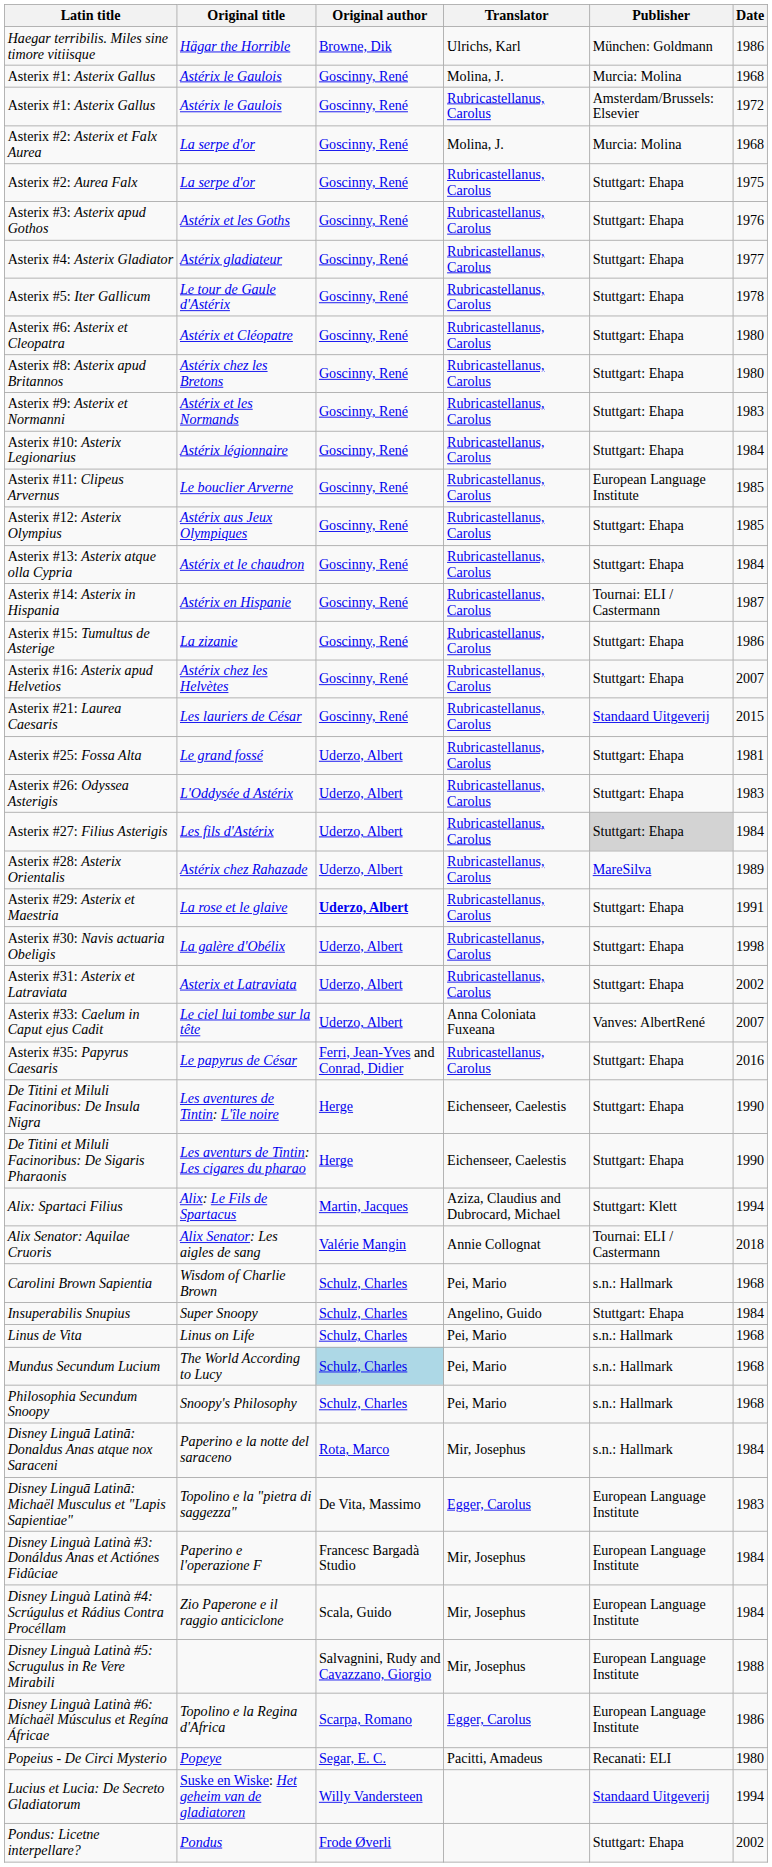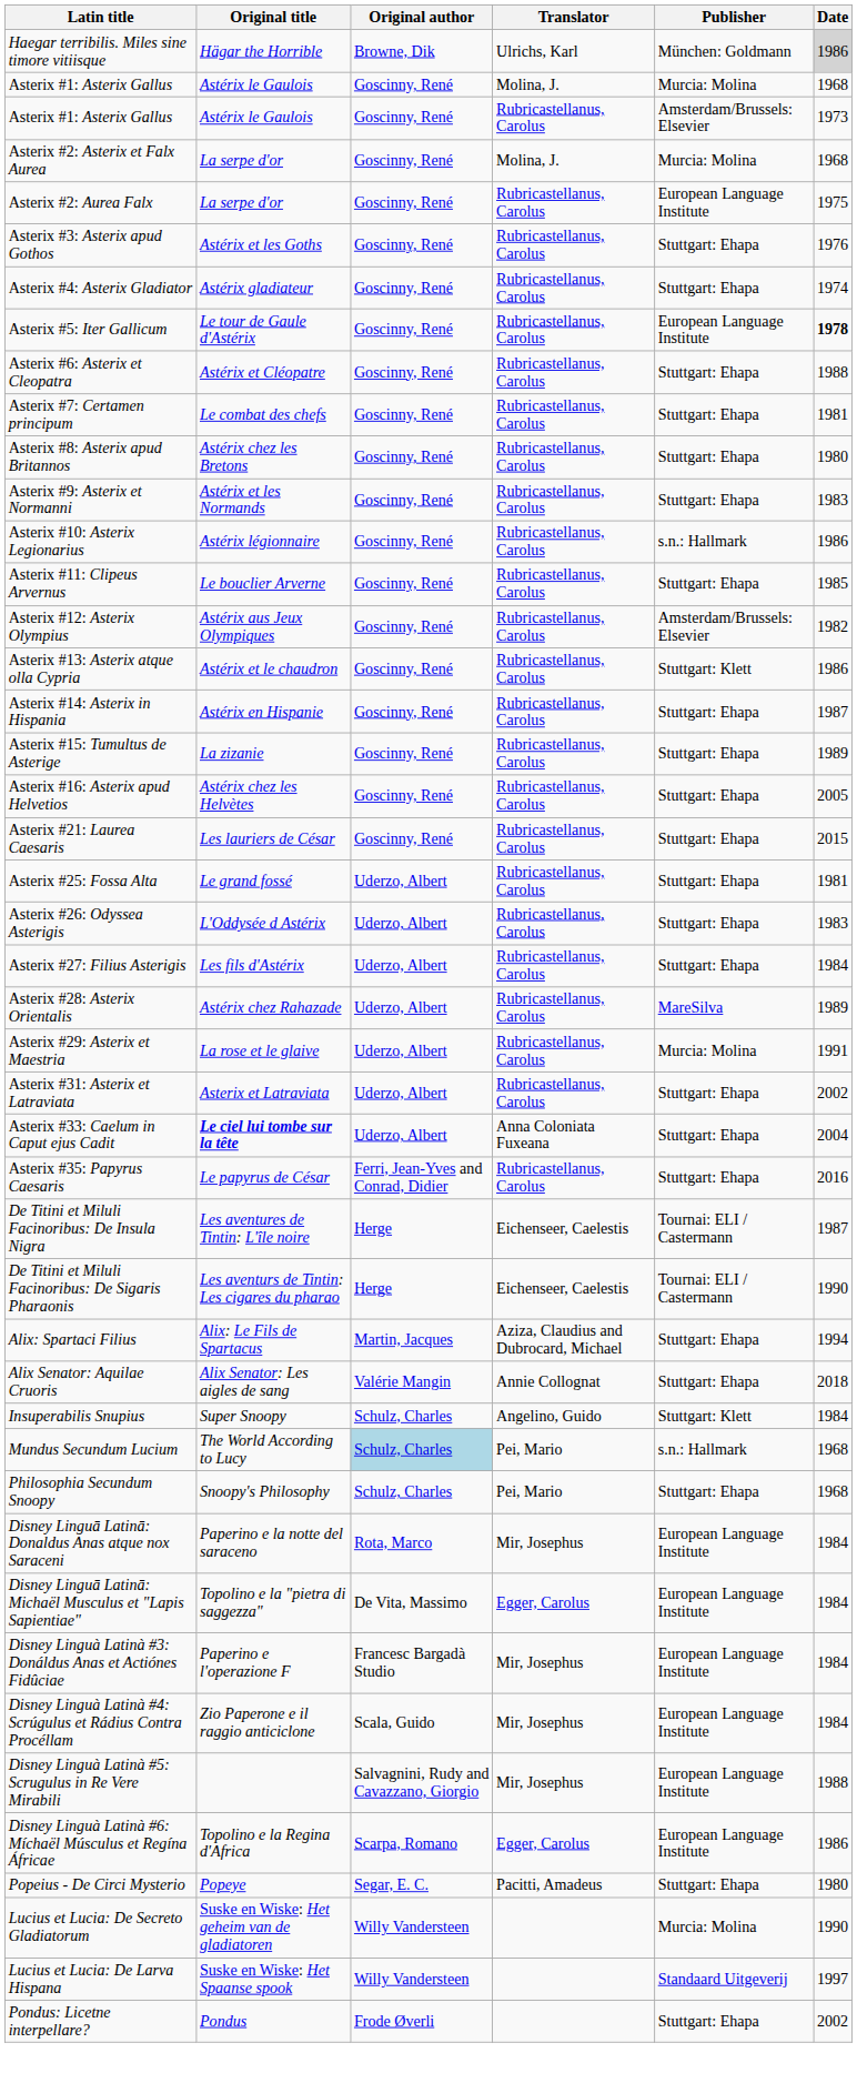 <table class="wikitable sortable" border="0">
 <tr>
 <th scope="col">Latin title</th>
 <th scope="col">Original title</th>
 <th scope="col">Original author</th>
 <th scope="col">Translator</th>
 <th scope="col" class="unsortable">Publisher</th>
 <th scope="col">Date</th>
 </tr>
 <tr>
 <td><em>Haegar terribilis. Miles sine timore vitiisque</em></td>
 <td><em><a href='#'>Hägar the Horrible</a></em></td>
 <td><a href='#'>Browne, Dik</a></td>
 <td>Ulrichs, Karl</td>
 <td>München: Goldmann</td>
-<td>1986</td>
+<td style="background: lightgrey;">1986</td>
 </tr>
 <tr>
 <td>Asterix #1: <em>Asterix Gallus</em></td>
 <td><em><a href='#'>Astérix le Gaulois</a></em></td>
 <td><a href='#'>Goscinny, René</a></td>
 <td>Molina, J.</td>
 <td>Murcia: Molina</td>
 <td>1968</td>
 </tr>
 <tr>
 <td>Asterix #1: <em>Asterix Gallus</em></td>
 <td><em><a href='#'>Astérix le Gaulois</a></em></td>
 <td><a href='#'>Goscinny, René</a></td>
 <td><a href='#'>Rubricastellanus, Carolus</a></td>
 <td>Amsterdam/Brussels: Elsevier</td>
-<td>1972</td>
+<td>1973</td>
 </tr>
 <tr>
 <td>Asterix #2: <em>Asterix et Falx Aurea</em></td>
 <td><em><a href='#'>La serpe d'or</a></em></td>
 <td><a href='#'>Goscinny, René</a></td>
 <td>Molina, J.</td>
 <td>Murcia: Molina</td>
 <td>1968</td>
 </tr>
 <tr>
 <td>Asterix #2: <em>Aurea Falx</em></td>
 <td><em><a href='#'>La serpe d'or</a></em></td>
 <td><a href='#'>Goscinny, René</a></td>
 <td><a href='#'>Rubricastellanus, Carolus</a></td>
-<td>Stuttgart: Ehapa</td>
+<td>European Language Institute</td>
 <td>1975</td>
 </tr>
 <tr>
 <td>Asterix #3: <em>Asterix apud Gothos</em></td>
 <td><em><a href='#'>Astérix et les Goths</a></em></td>
 <td><a href='#'>Goscinny, René</a></td>
 <td><a href='#'>Rubricastellanus, Carolus</a></td>
 <td>Stuttgart: Ehapa</td>
 <td>1976</td>
 </tr>
 <tr>
 <td>Asterix #4: <em>Asterix Gladiator</em></td>
 <td><em><a href='#'>Astérix gladiateur</a></em></td>
 <td><a href='#'>Goscinny, René</a></td>
 <td><a href='#'>Rubricastellanus, Carolus</a></td>
 <td>Stuttgart: Ehapa</td>
-<td>1977</td>
+<td>1974</td>
 </tr>
 <tr>
 <td>Asterix #5: <em>Iter Gallicum</em></td>
 <td><em><a href='#'>Le tour de Gaule d'Astérix</a></em></td>
 <td><a href='#'>Goscinny, René</a></td>
 <td><a href='#'>Rubricastellanus, Carolus</a></td>
-<td>Stuttgart: Ehapa</td>
-<td>1978</td>
+<td>European Language Institute</td>
+<td><strong>1978</strong></td>
 </tr>
 <tr>
 <td>Asterix #6: <em>Asterix et Cleopatra</em></td>
 <td><em><a href='#'>Astérix et Cléopatre</a></em></td>
 <td><a href='#'>Goscinny, René</a></td>
 <td><a href='#'>Rubricastellanus, Carolus</a></td>
 <td>Stuttgart: Ehapa</td>
-<td>1980</td>
+<td>1988</td>
+</tr>
+<tr>
+<td>Asterix #7: <em>Certamen principum</em></td>
+<td><em><a href='#'>Le combat des chefs</a></em></td>
+<td><a href='#'>Goscinny, René</a></td>
+<td><a href='#'>Rubricastellanus, Carolus</a></td>
+<td>Stuttgart: Ehapa</td>
+<td>1981</td>
 </tr>
 <tr>
 <td>Asterix #8: <em>Asterix apud Britannos</em></td>
 <td><em><a href='#'>Astérix chez les Bretons</a></em></td>
 <td><a href='#'>Goscinny, René</a></td>
 <td><a href='#'>Rubricastellanus, Carolus</a></td>
 <td>Stuttgart: Ehapa</td>
 <td>1980</td>
 </tr>
 <tr>
 <td>Asterix #9: <em>Asterix et Normanni</em></td>
 <td><em><a href='#'>Astérix et les Normands</a></em></td>
 <td><a href='#'>Goscinny, René</a></td>
 <td><a href='#'>Rubricastellanus, Carolus</a></td>
 <td>Stuttgart: Ehapa</td>
 <td>1983</td>
 </tr>
 <tr>
 <td>Asterix #10: <em>Asterix Legionarius</em></td>
 <td><em><a href='#'>Astérix légionnaire</a></em></td>
 <td><a href='#'>Goscinny, René</a></td>
 <td><a href='#'>Rubricastellanus, Carolus</a></td>
-<td>Stuttgart: Ehapa</td>
-<td>1984</td>
+<td>s.n.: Hallmark</td>
+<td>1986</td>
 </tr>
 <tr>
 <td>Asterix #11: <em>Clipeus Arvernus</em></td>
 <td><em><a href='#'>Le bouclier Arverne</a></em></td>
 <td><a href='#'>Goscinny, René</a></td>
 <td><a href='#'>Rubricastellanus, Carolus</a></td>
-<td>European Language Institute</td>
+<td>Stuttgart: Ehapa</td>
 <td>1985</td>
 </tr>
 <tr>
 <td>Asterix #12: <em>Asterix Olympius</em></td>
 <td><em><a href='#'>Astérix aus Jeux Olympiques</a></em></td>
 <td><a href='#'>Goscinny, René</a></td>
 <td><a href='#'>Rubricastellanus, Carolus</a></td>
-<td>Stuttgart: Ehapa</td>
-<td>1985</td>
+<td>Amsterdam/Brussels: Elsevier</td>
+<td>1982</td>
 </tr>
 <tr>
 <td>Asterix #13: <em>Asterix atque olla Cypria</em></td>
 <td><em><a href='#'>Astérix et le chaudron</a></em></td>
 <td><a href='#'>Goscinny, René</a></td>
 <td><a href='#'>Rubricastellanus, Carolus</a></td>
-<td>Stuttgart: Ehapa</td>
-<td>1984</td>
+<td>Stuttgart: Klett</td>
+<td>1986</td>
 </tr>
 <tr>
 <td>Asterix #14: <em>Asterix in Hispania</em></td>
 <td><em><a href='#'>Astérix en Hispanie</a></em></td>
 <td><a href='#'>Goscinny, René</a></td>
 <td><a href='#'>Rubricastellanus, Carolus</a></td>
-<td>Tournai: ELI / Castermann</td>
+<td>Stuttgart: Ehapa</td>
 <td>1987</td>
 </tr>
 <tr>
 <td>Asterix #15: <em>Tumultus de Asterige</em></td>
 <td><em><a href='#'>La zizanie</a></em></td>
 <td><a href='#'>Goscinny, René</a></td>
 <td><a href='#'>Rubricastellanus, Carolus</a></td>
 <td>Stuttgart: Ehapa</td>
-<td>1986</td>
+<td>1989</td>
 </tr>
 <tr>
 <td>Asterix #16: <em>Asterix apud Helvetios</em></td>
 <td><em><a href='#'>Astérix chez les Helvètes</a></em></td>
 <td><a href='#'>Goscinny, René</a></td>
 <td><a href='#'>Rubricastellanus, Carolus</a></td>
 <td>Stuttgart: Ehapa</td>
-<td>2007</td>
+<td>2005</td>
 </tr>
 <tr>
 <td>Asterix #21: <em>Laurea Caesaris</em></td>
 <td><em><a href='#'>Les lauriers de César</a></em></td>
 <td><a href='#'>Goscinny, René</a></td>
 <td><a href='#'>Rubricastellanus, Carolus</a></td>
-<td><a href='#'>Standaard Uitgeverij</a></td>
+<td>Stuttgart: Ehapa</td>
 <td>2015</td>
 </tr>
 <tr>
 <td>Asterix #25: <em>Fossa Alta</em></td>
 <td><em><a href='#'>Le grand fossé</a></em></td>
 <td><a href='#'>Uderzo, Albert</a></td>
 <td><a href='#'>Rubricastellanus, Carolus</a></td>
 <td>Stuttgart: Ehapa</td>
 <td>1981</td>
 </tr>
 <tr>
 <td>Asterix #26: <em>Odyssea Asterigis</em></td>
 <td><em><a href='#'>L'Oddysée d Astérix</a></em></td>
 <td><a href='#'>Uderzo, Albert</a></td>
 <td><a href='#'>Rubricastellanus, Carolus</a></td>
 <td>Stuttgart: Ehapa</td>
 <td>1983</td>
 </tr>
 <tr>
 <td>Asterix #27: <em>Filius Asterigis</em></td>
 <td><em><a href='#'>Les fils d'Astérix</a></em></td>
 <td><a href='#'>Uderzo, Albert</a></td>
 <td><a href='#'>Rubricastellanus, Carolus</a></td>
-<td style="background: lightgrey;">Stuttgart: Ehapa</td>
+<td>Stuttgart: Ehapa</td>
 <td>1984</td>
 </tr>
 <tr>
 <td>Asterix #28: <em>Asterix Orientalis</em></td>
 <td><em><a href='#'>Astérix chez Rahazade</a></em></td>
 <td><a href='#'>Uderzo, Albert</a></td>
 <td><a href='#'>Rubricastellanus, Carolus</a></td>
 <td><a href='#'>MareSilva</a></td>
 <td>1989</td>
 </tr>
 <tr>
 <td>Asterix #29: <em>Asterix et Maestria</em></td>
 <td><em><a href='#'>La rose et le glaive</a></em></td>
-<td><strong><a href='#'>Uderzo, Albert</a></strong></td>
-<td><a href='#'>Rubricastellanus, Carolus</a></td>
-<td>Stuttgart: Ehapa</td>
-<td>1991</td>
-</tr>
-<tr>
-<td>Asterix #30: <em>Navis actuaria Obeligis</em></td>
-<td><em><a href='#'>La galère d'Obélix</a></em></td>
 <td><a href='#'>Uderzo, Albert</a></td>
 <td><a href='#'>Rubricastellanus, Carolus</a></td>
-<td>Stuttgart: Ehapa</td>
-<td>1998</td>
+<td>Murcia: Molina</td>
+<td>1991</td>
 </tr>
 <tr>
 <td>Asterix #31: <em>Asterix et Latraviata</em></td>
 <td><em><a href='#'>Asterix et Latraviata</a></em></td>
 <td><a href='#'>Uderzo, Albert</a></td>
 <td><a href='#'>Rubricastellanus, Carolus</a></td>
 <td>Stuttgart: Ehapa</td>
 <td>2002</td>
 </tr>
 <tr>
 <td>Asterix #33: <em>Caelum in Caput ejus Cadit</em></td>
-<td><em><a href='#'>Le ciel lui tombe sur la tête</a></em></td>
+<td><strong><em><a href='#'>Le ciel lui tombe sur la tête</a></em></strong></td>
 <td><a href='#'>Uderzo, Albert</a></td>
 <td>Anna Coloniata Fuxeana</td>
-<td>Vanves: AlbertRené</td>
-<td>2007</td>
+<td>Stuttgart: Ehapa</td>
+<td>2004</td>
 </tr>
 <tr>
 <td>Asterix #35: <em>Papyrus Caesaris</em></td>
 <td><em><a href='#'>Le papyrus de César</a></em></td>
 <td><a href='#'>Ferri, Jean-Yves</a> and <a href='#'>Conrad, Didier</a></td>
 <td><a href='#'>Rubricastellanus, Carolus</a></td>
 <td>Stuttgart: Ehapa</td>
 <td>2016</td>
 </tr>
 <tr>
 <td><em>De Titini et Miluli Facinoribus: De Insula Nigra</em></td>
 <td><em><a href='#'>Les aventures de Tintin</a>: <a href='#'>L'île noire</a></em></td>
 <td><a href='#'>Herge</a></td>
 <td>Eichenseer, Caelestis</td>
-<td>Stuttgart: Ehapa</td>
-<td>1990</td>
+<td>Tournai: ELI / Castermann</td>
+<td>1987</td>
 </tr>
 <tr>
 <td><em>De Titini et Miluli Facinoribus: De Sigaris Pharaonis</em></td>
 <td><em><a href='#'>Les aventurs de Tintin</a>: <a href='#'>Les cigares du pharao</a></em></td>
 <td><a href='#'>Herge</a></td>
 <td>Eichenseer, Caelestis</td>
-<td>Stuttgart: Ehapa</td>
+<td>Tournai: ELI / Castermann</td>
 <td>1990</td>
 </tr>
 <tr>
 <td><em>Alix: Spartaci Filius</em></td>
 <td><em><a href='#'>Alix</a>: <a href='#'>Le Fils de Spartacus</a></em></td>
 <td><a href='#'>Martin, Jacques</a></td>
 <td>Aziza, Claudius and Dubrocard, Michael</td>
-<td>Stuttgart: Klett</td>
+<td>Stuttgart: Ehapa</td>
 <td>1994</td>
 </tr>
 <tr>
 <td><em>Alix Senator: Aquilae Cruoris</em></td>
 <td><em><a href='#'>Alix Senator</a>: Les aigles de sang</em></td>
 <td><a href='#'>Valérie Mangin</a></td>
 <td>Annie Collognat</td>
-<td>Tournai: ELI / Castermann</td>
+<td>Stuttgart: Ehapa</td>
 <td>2018</td>
-</tr>
-<tr>
-<td><em>Carolini Brown Sapientia</em></td>
-<td><em>Wisdom of Charlie Brown</em></td>
-<td><a href='#'>Schulz, Charles</a></td>
-<td>Pei, Mario</td>
-<td>s.n.: Hallmark</td>
-<td>1968</td>
 </tr>
 <tr>
 <td><em>Insuperabilis Snupius</em></td>
 <td><em>Super Snoopy</em></td>
 <td><a href='#'>Schulz, Charles</a></td>
 <td>Angelino, Guido</td>
-<td>Stuttgart: Ehapa</td>
+<td>Stuttgart: Klett</td>
 <td>1984</td>
-</tr>
-<tr>
-<td><em>Linus de Vita</em></td>
-<td><em>Linus on Life</em></td>
-<td><a href='#'>Schulz, Charles</a></td>
-<td>Pei, Mario</td>
-<td>s.n.: Hallmark</td>
-<td>1968</td>
 </tr>
 <tr>
 <td><em>Mundus Secundum Lucium</em></td>
 <td><em>The World According to Lucy</em></td>
 <td style="background: lightblue;"><a href='#'>Schulz, Charles</a></td>
 <td>Pei, Mario</td>
 <td>s.n.: Hallmark</td>
 <td>1968</td>
 </tr>
 <tr>
 <td><em>Philosophia Secundum Snoopy</em></td>
 <td><em>Snoopy's Philosophy</em></td>
 <td><a href='#'>Schulz, Charles</a></td>
 <td>Pei, Mario</td>
-<td>s.n.: Hallmark</td>
+<td>Stuttgart: Ehapa</td>
 <td>1968</td>
 </tr>
 <tr>
 <td><em>Disney Linguā Latinā: Donaldus Anas atque nox Saraceni</em></td>
 <td><em>Paperino e la notte del saraceno</em></td>
 <td><a href='#'>Rota, Marco</a></td>
 <td>Mir, Josephus</td>
-<td>s.n.: Hallmark</td>
+<td>European Language Institute</td>
 <td>1984</td>
 </tr>
 <tr>
 <td><em>Disney Linguā Latinā: Michaël Musculus et "Lapis Sapientiae"</em></td>
 <td><em>Topolino e la "pietra di saggezza"</em></td>
 <td>De Vita, Massimo</td>
 <td><a href='#'>Egger, Carolus</a></td>
 <td>European Language Institute</td>
-<td>1983</td>
+<td>1984</td>
 </tr>
 <tr>
 <td><em>Disney Linguà Latinà #3: Donáldus Anas et Actiónes Fidûciae</em></td>
 <td><em>Paperino e l'operazione F</em></td>
 <td>Francesc Bargadà Studio</td>
 <td>Mir, Josephus</td>
 <td>European Language Institute</td>
 <td>1984</td>
 </tr>
 <tr>
 <td><em>Disney Linguà Latinà #4: Scrúgulus et Rádius Contra Procéllam</em></td>
 <td><em>Zio Paperone e il raggio anticiclone</em></td>
 <td>Scala, Guido</td>
 <td>Mir, Josephus</td>
 <td>European Language Institute</td>
 <td>1984</td>
 </tr>
 <tr>
 <td><em>Disney Linguà Latinà #5: Scrugulus in Re Vere Mirabili</em></td>
 <td><em></em></td>
 <td>Salvagnini, Rudy and <a href='#'>Cavazzano, Giorgio</a></td>
 <td>Mir, Josephus</td>
 <td>European Language Institute</td>
 <td>1988</td>
 </tr>
 <tr>
 <td><em>Disney Linguà Latinà #6: Míchaël Músculus et Regína Áfricae</em></td>
 <td><em>Topolino e la Regina d'Africa</em></td>
 <td><a href='#'>Scarpa, Romano</a></td>
 <td><a href='#'>Egger, Carolus</a></td>
 <td>European Language Institute</td>
 <td>1986</td>
 </tr>
 <tr>
 <td><em>Popeius - De Circi Mysterio</em></td>
 <td><em><a href='#'>Popeye</a></em></td>
 <td><a href='#'>Segar, E. C.</a></td>
 <td>Pacitti, Amadeus</td>
-<td>Recanati: ELI</td>
+<td>Stuttgart: Ehapa</td>
 <td>1980</td>
 </tr>
 <tr>
 <td><em>Lucius et Lucia: De Secreto Gladiatorum</em></td>
 <td><a href='#'>Suske en Wiske</a>: <em><a href='#'>Het geheim van de gladiatoren</a></em></td>
 <td><a href='#'>Willy Vandersteen</a></td>
 <td></td>
+<td>Murcia: Molina</td>
+<td>1990</td>
+</tr>
+<tr>
+<td><em>Lucius et Lucia: De Larva Hispana</em></td>
+<td><a href='#'>Suske en Wiske</a>: <em><a href='#'>Het Spaanse spook</a></em></td>
+<td><a href='#'>Willy Vandersteen</a></td>
+<td></td>
 <td><a href='#'>Standaard Uitgeverij</a></td>
-<td>1994</td>
+<td>1997</td>
 </tr>
 <tr>
 <td><em>Pondus: Licetne interpellare?</em></td>
 <td><em><a href='#'>Pondus</a></em></td>
 <td><a href='#'>Frode Øverli</a></td>
 <td></td>
 <td>Stuttgart: Ehapa</td>
 <td>2002</td>
 </tr>
 </table>
